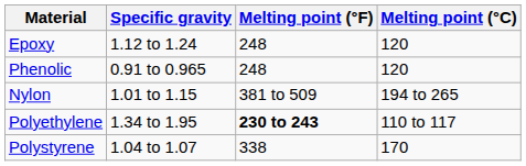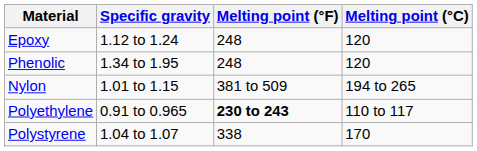 <table class="wikitable">
 <tr>
 <th>Material</th>
 <th><a href='#'>Specific gravity</a></th>
 <th><a href='#'>Melting point</a> (°F)</th>
 <th><a href='#'>Melting point</a> (°C)</th>
 </tr>
 <tr>
 <td><a href='#'>Epoxy</a></td>
 <td>1.12 to 1.24</td>
 <td>248</td>
 <td>120</td>
 </tr>
 <tr>
 <td><a href='#'>Phenolic</a></td>
-<td>0.91 to 0.965</td>
+<td>1.34 to 1.95</td>
 <td>248</td>
 <td>120</td>
 </tr>
 <tr>
 <td><a href='#'>Nylon</a></td>
 <td>1.01 to 1.15</td>
 <td>381 to 509</td>
 <td>194 to 265</td>
 </tr>
 <tr>
 <td><a href='#'>Polyethylene</a></td>
-<td>1.34 to 1.95</td>
+<td>0.91 to 0.965</td>
 <td><strong>230 to 243</strong></td>
 <td>110 to 117</td>
 </tr>
 <tr>
 <td><a href='#'>Polystyrene</a></td>
 <td>1.04 to 1.07</td>
 <td>338</td>
 <td>170</td>
 </tr>
 </table>
